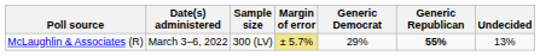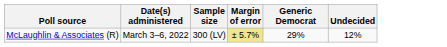 <table class="wikitable" style="font-size:90%;text-align:center;">
 <tr valign=bottom>
 <th>Poll source</th>
 <th>Date(s)<br>administered</th>
 <th>Sample<br>size</th>
 <th>Margin<br>of error</th>
 <th style="width:100px;">Generic<br>Democrat</th>
-<th style="width:100px;">Generic<br>Republican</th>
 <th>Undecided</th>
 </tr>
 <tr>
 <td style="text-align:left;"><a href='#'>McLaughlin & Associates</a> (R)</td>
 <td>March 3–6, 2022</td>
 <td>300 (LV)</td>
 <td style="background: khaki;">± 5.7%</td>
 <td>29%</td>
-<td><strong>55%</strong></td>
-<td>13%</td>
+<td>12%</td>
 </tr>
 </table>
